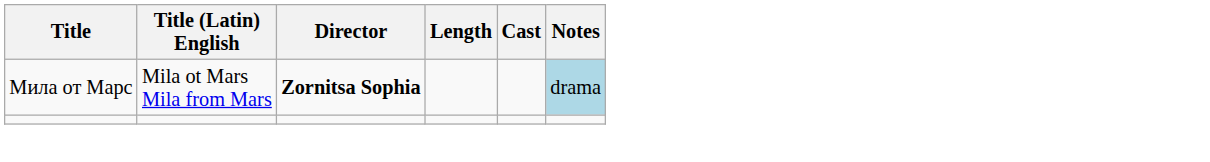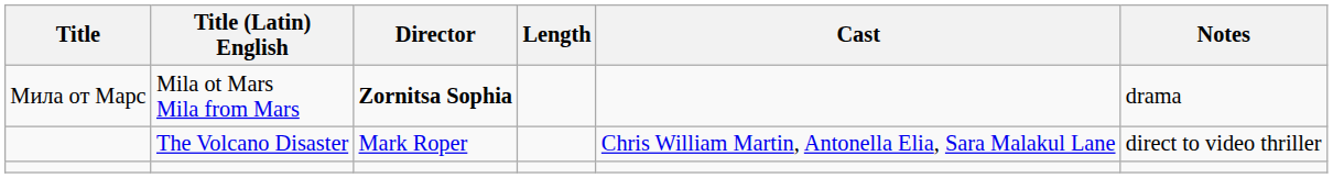 <table class="wikitable">
 <tr>
 <th>Title</th>
 <th>Title (Latin)<br>English</th>
 <th>Director</th>
 <th>Length</th>
 <th>Cast</th>
 <th>Notes</th>
 </tr>
 <tr>
 <td>Мила от Марс</td>
 <td>Mila ot Mars<br><a href='#'>Mila from Mars</a></td>
 <td><strong>Zornitsa Sophia</strong></td>
 <td></td>
 <td></td>
-<td style="background: lightblue;">drama</td>
+<td>drama</td>
+</tr>
+<tr>
+<td></td>
+<td><a href='#'>The Volcano Disaster</a></td>
+<td><a href='#'>Mark Roper</a></td>
+<td></td>
+<td><a href='#'>Chris William Martin</a>, <a href='#'>Antonella Elia</a>, <a href='#'>Sara Malakul Lane</a></td>
+<td>direct to video thriller</td>
 </tr>
 <tr>
 <td></td>
 <td></td>
 <td></td>
 <td></td>
 <td></td>
 <td></td>
 </tr>
 </table>
